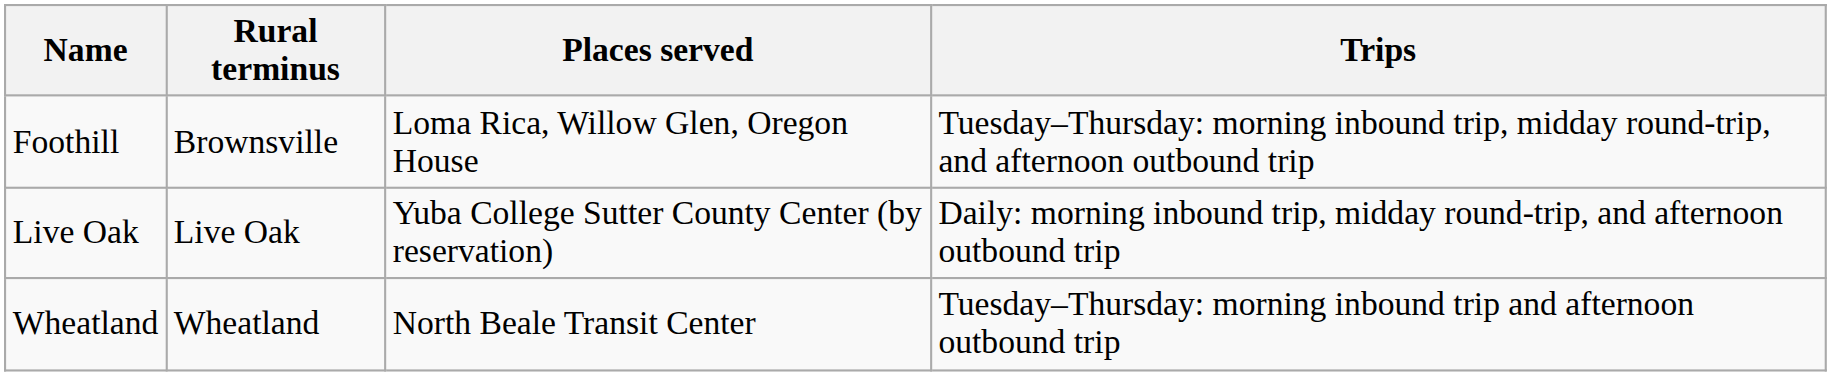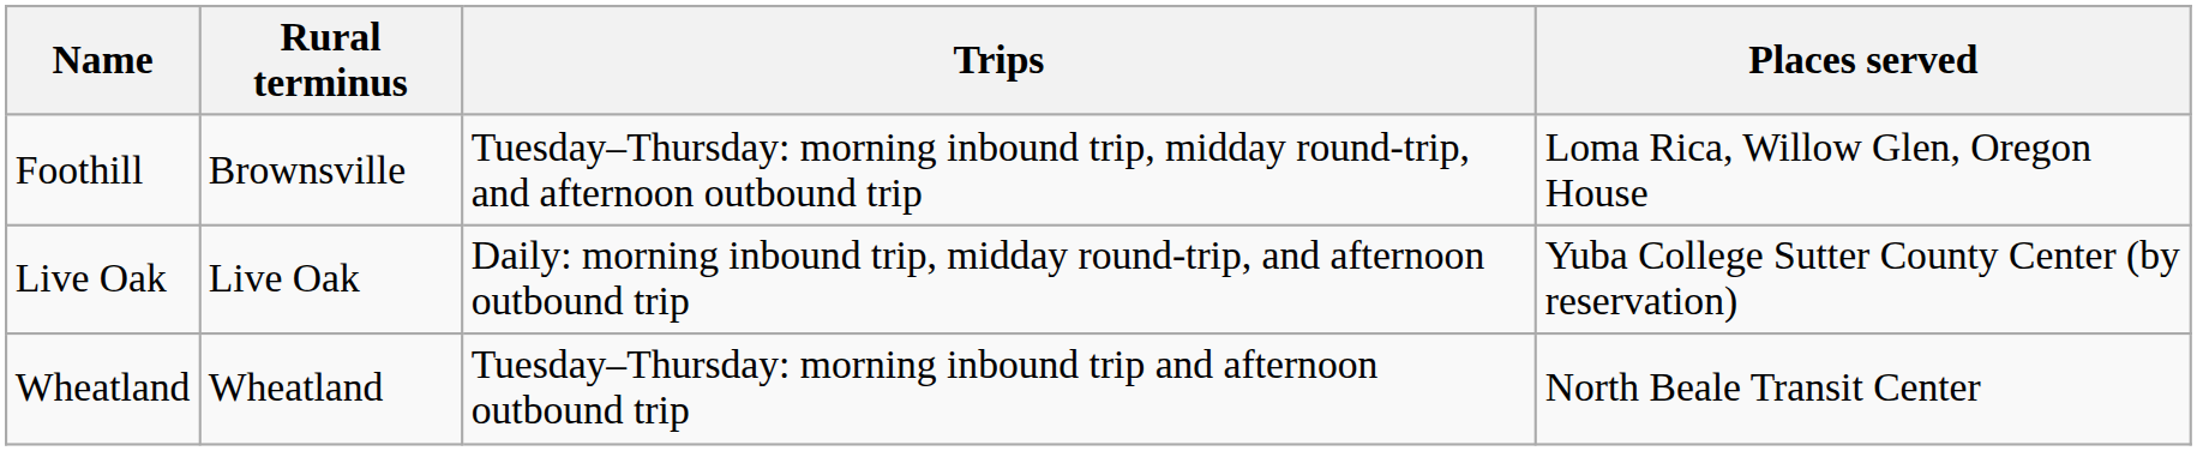 <table class="wikitable">
 <tr>
 <th>Name</th>
 <th>Rural terminus</th>
+<th>Trips</th>
 <th>Places served</th>
-<th>Trips</th>
 </tr>
 <tr>
 <td>Foothill</td>
 <td>Brownsville</td>
+<td>Tuesday–Thursday: morning inbound trip, midday round-trip, and afternoon outbound trip</td>
 <td>Loma Rica, Willow Glen, Oregon House</td>
-<td>Tuesday–Thursday: morning inbound trip, midday round-trip, and afternoon outbound trip</td>
 </tr>
 <tr>
 <td>Live Oak</td>
 <td>Live Oak</td>
+<td>Daily: morning inbound trip, midday round-trip, and afternoon outbound trip</td>
 <td>Yuba College Sutter County Center (by reservation)</td>
-<td>Daily: morning inbound trip, midday round-trip, and afternoon outbound trip</td>
 </tr>
 <tr>
 <td>Wheatland</td>
 <td>Wheatland</td>
+<td>Tuesday–Thursday: morning inbound trip and afternoon outbound trip</td>
 <td>North Beale Transit Center</td>
-<td>Tuesday–Thursday: morning inbound trip and afternoon outbound trip</td>
 </tr>
 </table>
